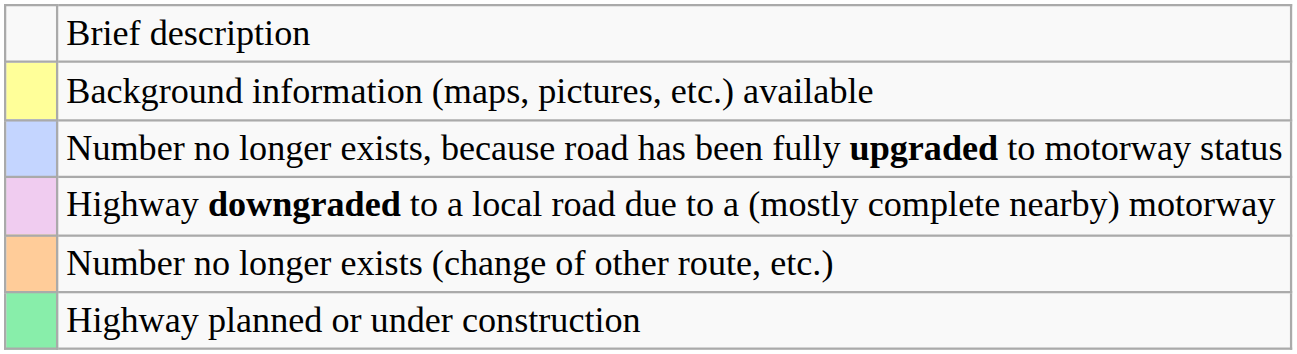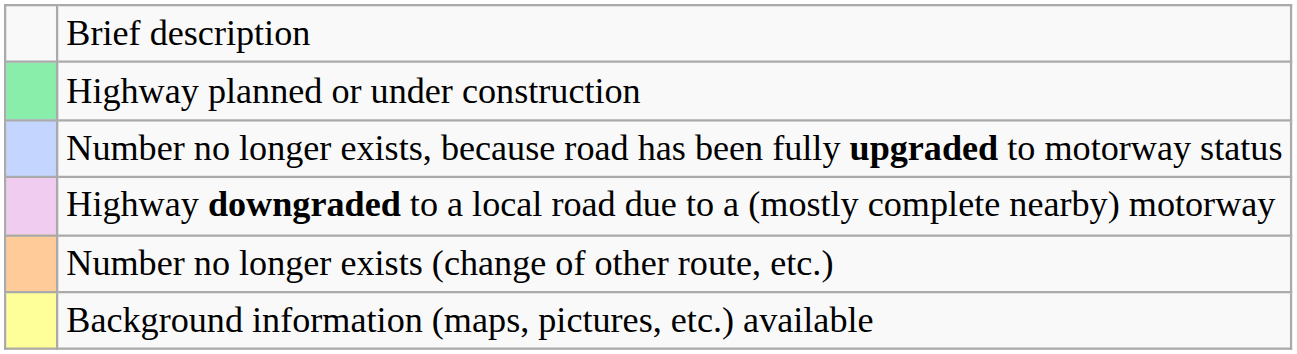 <table class="wikitable">
 <tr>
 <td>    </td>
 <td>Brief description</td>
 </tr>
 <tr>
-<td style="background: #ffff99;"> </td>
-<td>Background information (maps, pictures, etc.) available</td>
+<td style="background: #88EEAA;"> </td>
+<td>Highway planned or under construction</td>
 </tr>
 <tr>
 <td style="background: #C4D5FF;"> </td>
 <td>Number no longer exists, because road has been fully <strong>upgraded</strong> to motorway status</td>
 </tr>
 <tr>
 <td style="background: #F0CCF0;"> </td>
 <td>Highway <strong>downgraded</strong> to a local road due to a (mostly complete nearby) motorway</td>
 </tr>
 <tr>
 <td style="background: #FFCC99;"> </td>
 <td>Number no longer exists (change of other route, etc.)</td>
 </tr>
 <tr>
-<td style="background: #88EEAA;"> </td>
-<td>Highway planned or under construction</td>
+<td style="background: #ffff99;"> </td>
+<td>Background information (maps, pictures, etc.) available</td>
 </tr>
 </table>
